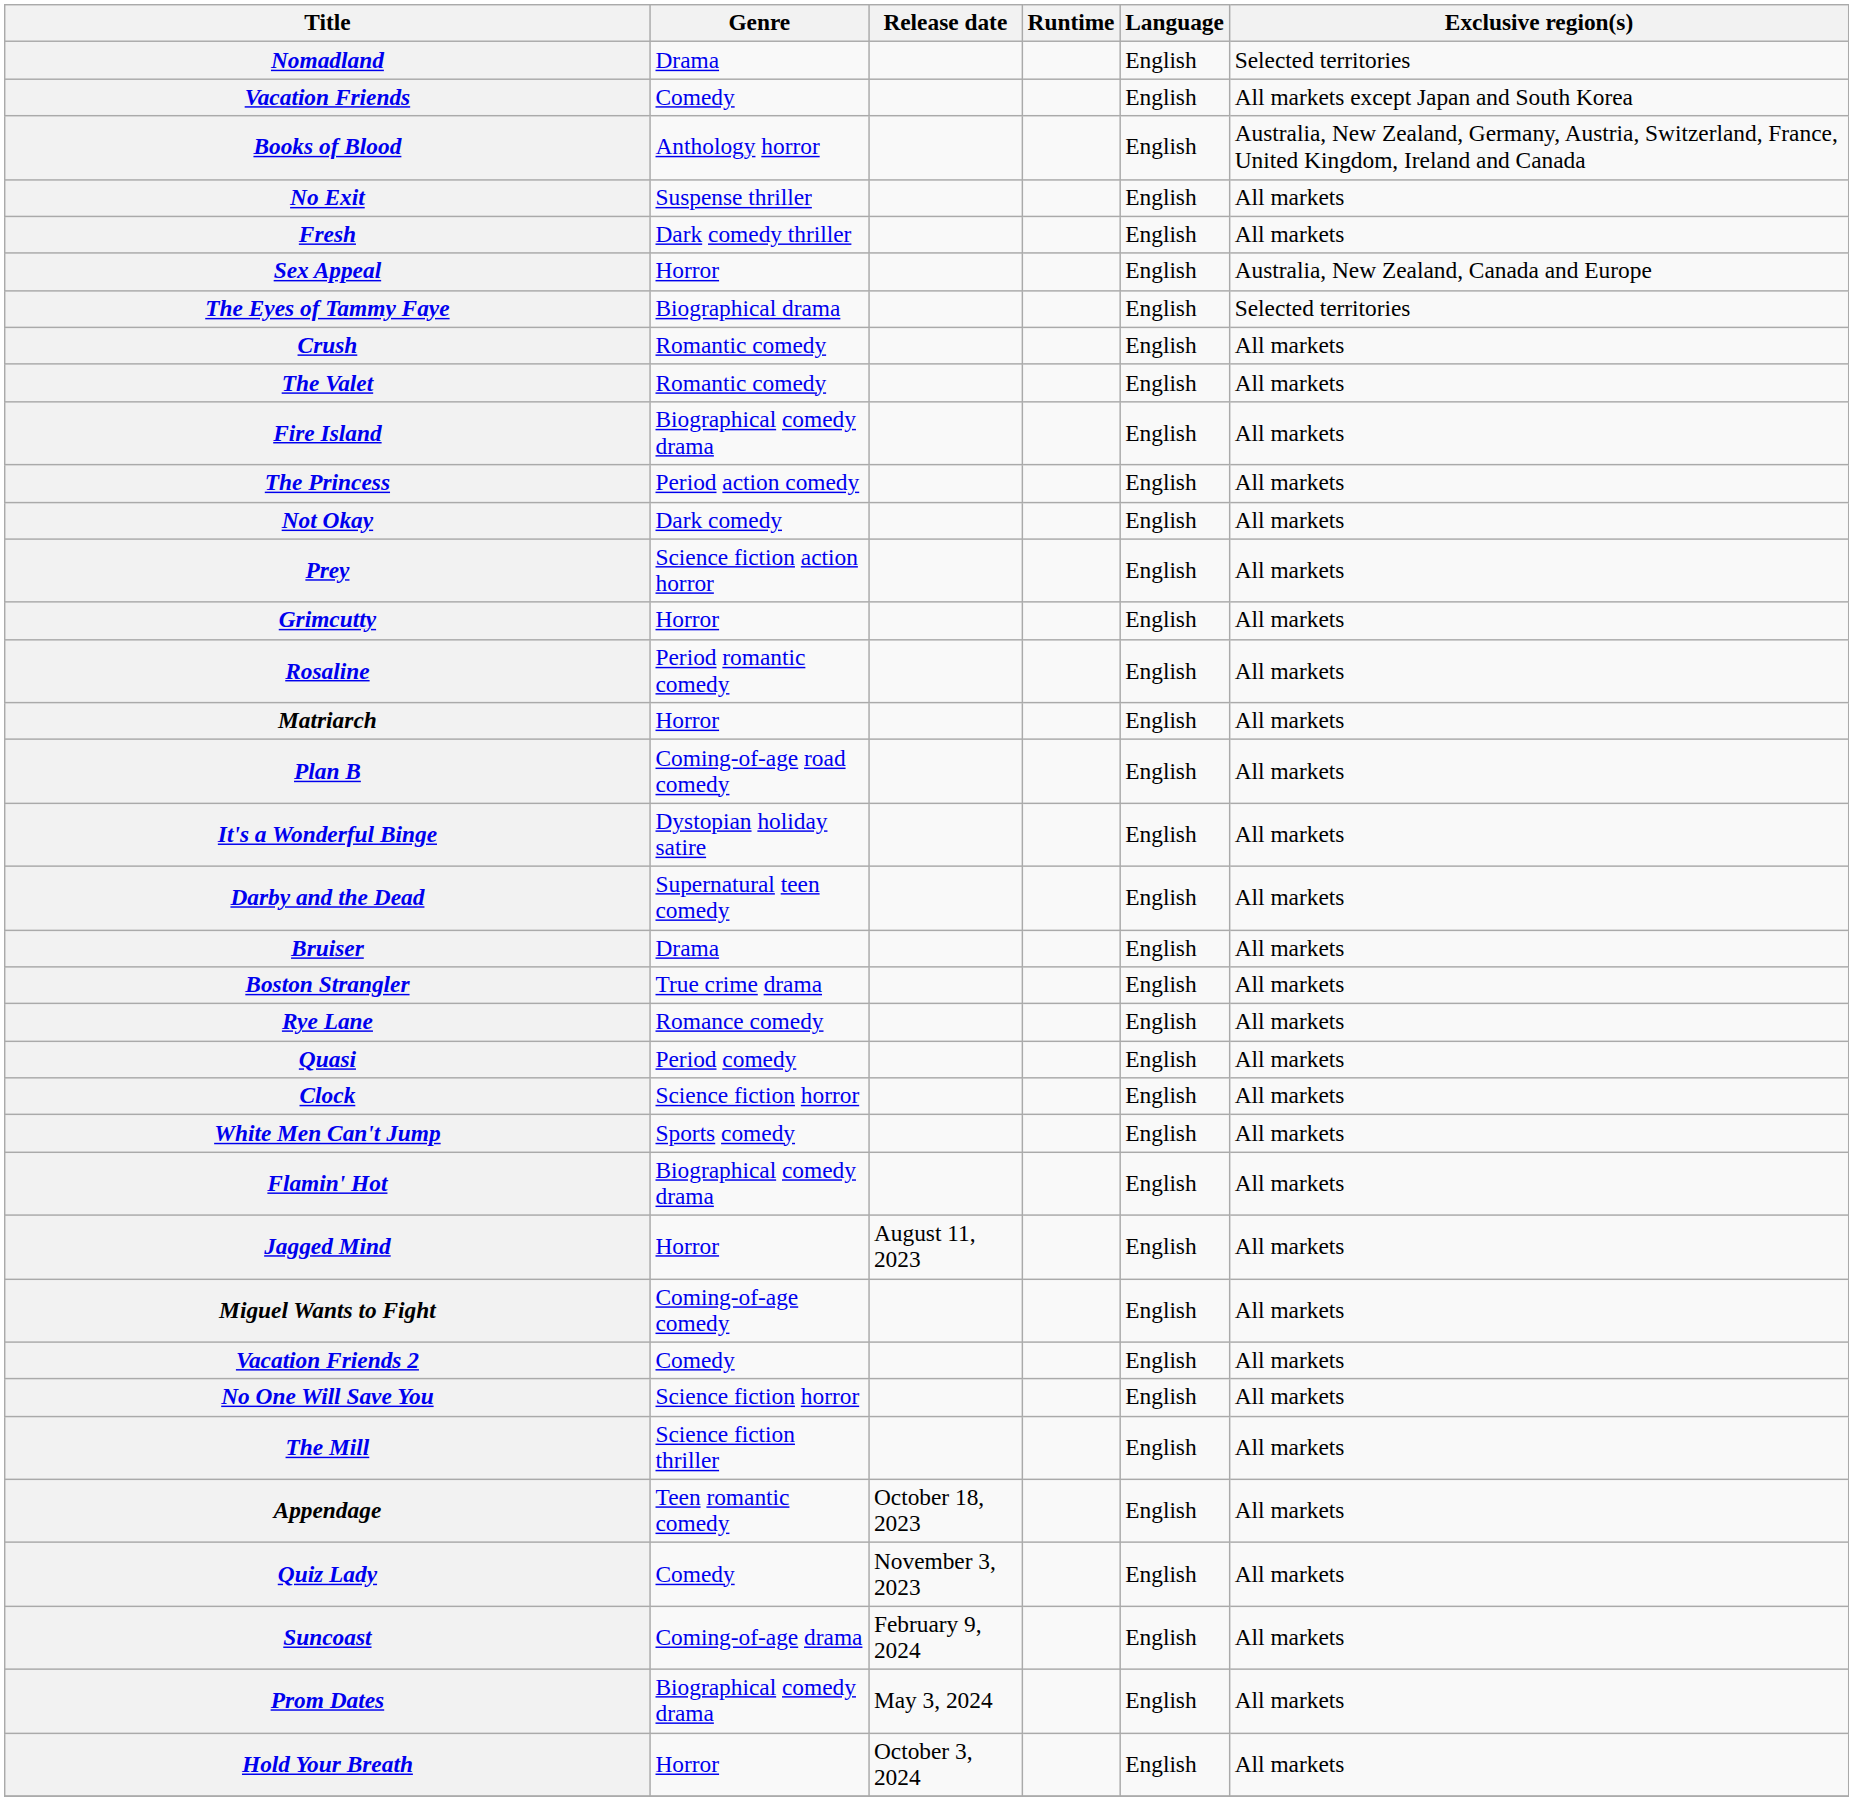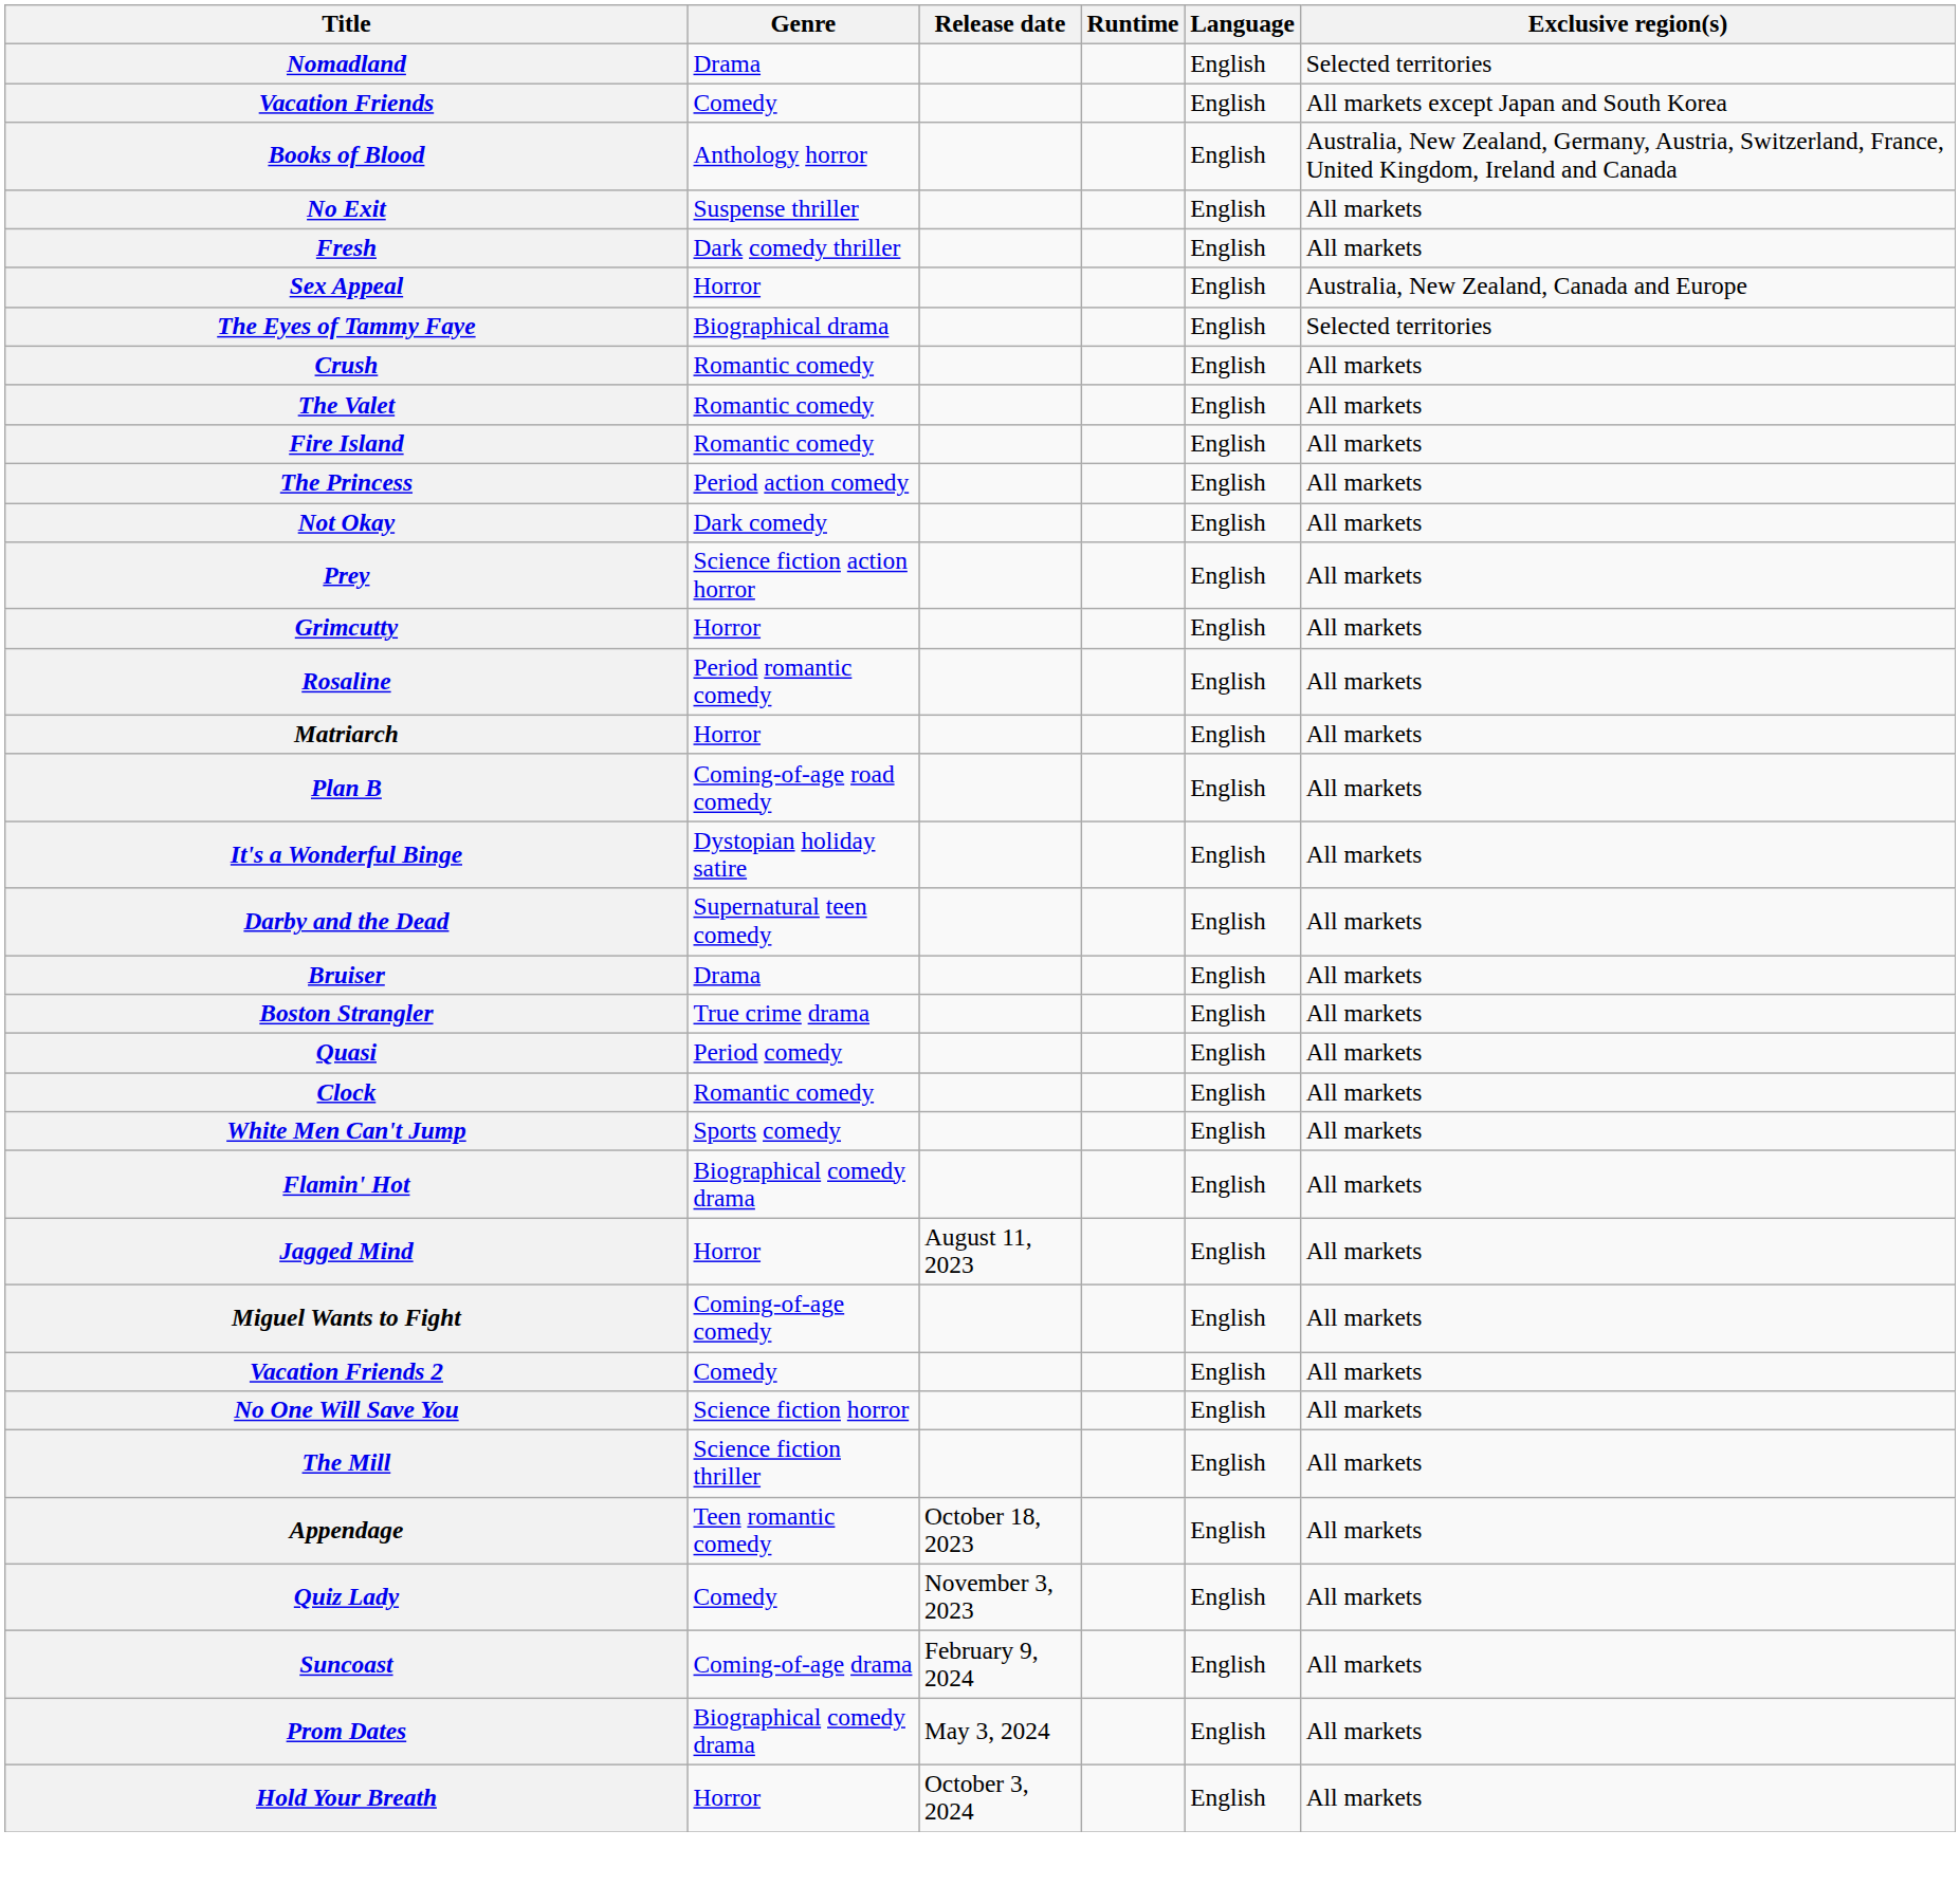 <table class="wikitable plainrowheaders sortable" style="width:100%;">
 <tr>
 <th style="width:35%;">Title</th>
 <th>Genre</th>
 <th>Release date</th>
 <th>Runtime</th>
 <th>Language</th>
 <th>Exclusive region(s)</th>
 </tr>
 <tr>
 <th scope="row"><em><a href='#'>Nomadland</a></em></th>
 <td><a href='#'>Drama</a></td>
 <td></td>
 <td></td>
 <td>English</td>
 <td>Selected territories</td>
 </tr>
 <tr>
 <th scope="row"><em><a href='#'>Vacation Friends</a></em></th>
 <td><a href='#'>Comedy</a></td>
 <td></td>
 <td></td>
 <td>English</td>
 <td>All markets except Japan and South Korea</td>
 </tr>
 <tr>
 <th scope="row"><em><a href='#'>Books of Blood</a></em></th>
 <td><a href='#'>Anthology</a> <a href='#'>horror</a></td>
 <td></td>
 <td></td>
 <td>English</td>
 <td>Australia, New Zealand, Germany, Austria, Switzerland, France, United Kingdom, Ireland and Canada</td>
 </tr>
 <tr>
 <th scope="row"><em><a href='#'>No Exit</a></em></th>
 <td><a href='#'>Suspense thriller</a></td>
 <td></td>
 <td></td>
 <td>English</td>
 <td>All markets</td>
 </tr>
 <tr>
 <th scope="row"><em><a href='#'>Fresh</a></em></th>
 <td><a href='#'>Dark</a> <a href='#'>comedy thriller</a></td>
 <td></td>
 <td></td>
 <td>English</td>
 <td>All markets</td>
 </tr>
 <tr>
 <th scope="row"><em><a href='#'>Sex Appeal</a></em></th>
 <td><a href='#'>Horror</a></td>
 <td></td>
 <td></td>
 <td>English</td>
 <td>Australia, New Zealand, Canada and Europe</td>
 </tr>
 <tr>
 <th scope="row"><em><a href='#'>The Eyes of Tammy Faye</a></em></th>
 <td><a href='#'>Biographical drama</a></td>
 <td></td>
 <td></td>
 <td>English</td>
 <td>Selected territories</td>
 </tr>
 <tr>
 <th scope="row"><em><a href='#'>Crush</a></em></th>
 <td><a href='#'>Romantic comedy</a></td>
 <td></td>
 <td></td>
 <td>English</td>
 <td>All markets</td>
 </tr>
 <tr>
 <th scope="row"><em><a href='#'>The Valet</a></em></th>
 <td><a href='#'>Romantic comedy</a></td>
 <td></td>
 <td></td>
 <td>English</td>
 <td>All markets</td>
 </tr>
 <tr>
 <th scope="row"><em><a href='#'>Fire Island</a></em></th>
-<td><a href='#'>Biographical</a> <a href='#'>comedy drama</a></td>
+<td><a href='#'>Romantic comedy</a></td>
 <td></td>
 <td></td>
 <td>English</td>
 <td>All markets</td>
 </tr>
 <tr>
 <th scope="row"><em><a href='#'>The Princess</a></em></th>
 <td><a href='#'>Period</a> <a href='#'>action comedy</a></td>
 <td></td>
 <td></td>
 <td>English</td>
 <td>All markets</td>
 </tr>
 <tr>
 <th scope="row"><em><a href='#'>Not Okay</a></em></th>
 <td><a href='#'>Dark comedy</a></td>
 <td></td>
 <td></td>
 <td>English</td>
 <td>All markets</td>
 </tr>
 <tr>
 <th scope="row"><em><a href='#'>Prey</a></em></th>
 <td><a href='#'>Science fiction</a> <a href='#'>action horror</a></td>
 <td></td>
 <td></td>
 <td>English</td>
 <td>All markets</td>
 </tr>
 <tr>
 <th scope="row"><em><a href='#'>Grimcutty</a></em></th>
 <td><a href='#'>Horror</a></td>
 <td></td>
 <td></td>
 <td>English</td>
 <td>All markets</td>
 </tr>
 <tr>
 <th scope="row"><em><a href='#'>Rosaline</a></em></th>
 <td><a href='#'>Period</a> <a href='#'>romantic comedy</a></td>
 <td></td>
 <td></td>
 <td>English</td>
 <td>All markets</td>
 </tr>
 <tr>
 <th scope="row"><em>Matriarch</em></th>
 <td><a href='#'>Horror</a></td>
 <td></td>
 <td></td>
 <td>English</td>
 <td>All markets</td>
 </tr>
 <tr>
 <th scope="row"><em><a href='#'>Plan B</a></em></th>
 <td><a href='#'>Coming-of-age</a> <a href='#'>road</a> <a href='#'>comedy</a></td>
 <td></td>
 <td></td>
 <td>English</td>
 <td>All markets</td>
 </tr>
 <tr>
 <th scope="row"><em><a href='#'>It's a Wonderful Binge</a></em></th>
 <td><a href='#'>Dystopian</a> <a href='#'>holiday</a> <a href='#'>satire</a></td>
 <td></td>
 <td></td>
 <td>English</td>
 <td>All markets</td>
 </tr>
 <tr>
 <th scope="row"><em><a href='#'>Darby and the Dead</a></em></th>
 <td><a href='#'>Supernatural</a> <a href='#'>teen</a> <a href='#'>comedy</a></td>
 <td></td>
 <td></td>
 <td>English</td>
 <td>All markets</td>
 </tr>
 <tr>
 <th scope="row"><em><a href='#'>Bruiser</a></em></th>
 <td><a href='#'>Drama</a></td>
 <td></td>
 <td></td>
 <td>English</td>
 <td>All markets</td>
 </tr>
 <tr>
 <th scope="row"><em><a href='#'>Boston Strangler</a></em></th>
 <td><a href='#'>True crime</a> <a href='#'>drama</a></td>
 <td></td>
 <td></td>
 <td>English</td>
 <td>All markets</td>
 </tr>
 <tr>
-<th scope="row"><em><a href='#'>Rye Lane</a></em></th>
-<td><a href='#'>Romance comedy</a></td>
-<td></td>
-<td></td>
-<td>English</td>
-<td>All markets</td>
-</tr>
-<tr>
 <th scope="row"><em><a href='#'>Quasi</a></em></th>
 <td><a href='#'>Period</a> <a href='#'>comedy</a></td>
 <td></td>
 <td></td>
 <td>English</td>
 <td>All markets</td>
 </tr>
 <tr>
 <th scope="row"><em><a href='#'>Clock</a></em></th>
-<td><a href='#'>Science fiction</a> <a href='#'>horror</a></td>
+<td><a href='#'>Romantic comedy</a></td>
 <td></td>
 <td></td>
 <td>English</td>
 <td>All markets</td>
 </tr>
 <tr>
 <th scope="row"><em><a href='#'>White Men Can't Jump</a></em></th>
 <td><a href='#'>Sports</a> <a href='#'>comedy</a></td>
 <td></td>
 <td></td>
 <td>English</td>
 <td>All markets</td>
 </tr>
 <tr>
 <th scope="row"><em><a href='#'>Flamin' Hot</a></em></th>
 <td><a href='#'>Biographical</a> <a href='#'>comedy drama</a></td>
 <td></td>
 <td></td>
 <td>English</td>
 <td>All markets</td>
 </tr>
 <tr>
 <th scope="row"><em><a href='#'>Jagged Mind</a></em></th>
 <td><a href='#'>Horror</a></td>
 <td>August 11, 2023</td>
 <td></td>
 <td>English</td>
 <td>All markets</td>
 </tr>
 <tr>
 <th scope="row"><em>Miguel Wants to Fight</em></th>
 <td><a href='#'>Coming-of-age</a> <a href='#'>comedy</a></td>
 <td></td>
 <td></td>
 <td>English</td>
 <td>All markets</td>
 </tr>
 <tr>
 <th scope="row"><em><a href='#'>Vacation Friends 2</a></em></th>
 <td><a href='#'>Comedy</a></td>
 <td></td>
 <td></td>
 <td>English</td>
 <td>All markets</td>
 </tr>
 <tr>
 <th scope="row"><em><a href='#'>No One Will Save You</a></em></th>
 <td><a href='#'>Science fiction</a> <a href='#'>horror</a></td>
 <td></td>
 <td></td>
 <td>English</td>
 <td>All markets</td>
 </tr>
 <tr>
 <th scope="row"><em><a href='#'>The Mill</a></em></th>
 <td><a href='#'>Science fiction</a> <a href='#'>thriller</a></td>
 <td></td>
 <td></td>
 <td>English</td>
 <td>All markets</td>
 </tr>
 <tr>
 <th scope="row"><em>Appendage</em></th>
 <td><a href='#'>Teen</a> <a href='#'>romantic comedy</a></td>
 <td>October 18, 2023</td>
 <td></td>
 <td>English</td>
 <td>All markets</td>
 </tr>
 <tr>
 <th scope="row"><em><a href='#'>Quiz Lady</a></em></th>
 <td><a href='#'>Comedy</a></td>
 <td>November 3, 2023</td>
 <td></td>
 <td>English</td>
 <td>All markets</td>
 </tr>
 <tr>
 <th scope="row"><em><a href='#'>Suncoast</a></em></th>
 <td><a href='#'>Coming-of-age</a> <a href='#'>drama</a></td>
 <td>February 9, 2024</td>
 <td></td>
 <td>English</td>
 <td>All markets</td>
 </tr>
 <tr>
 <th scope="row"><em><a href='#'>Prom Dates</a></em></th>
 <td><a href='#'>Biographical</a> <a href='#'>comedy drama</a></td>
 <td>May 3, 2024</td>
 <td></td>
 <td>English</td>
 <td>All markets</td>
 </tr>
 <tr>
 <th scope="row"><em><a href='#'>Hold Your Breath</a></em></th>
 <td><a href='#'>Horror</a></td>
 <td>October 3, 2024</td>
 <td></td>
 <td>English</td>
 <td>All markets</td>
 </tr>
 <tr>
 </tr>
 </table>
